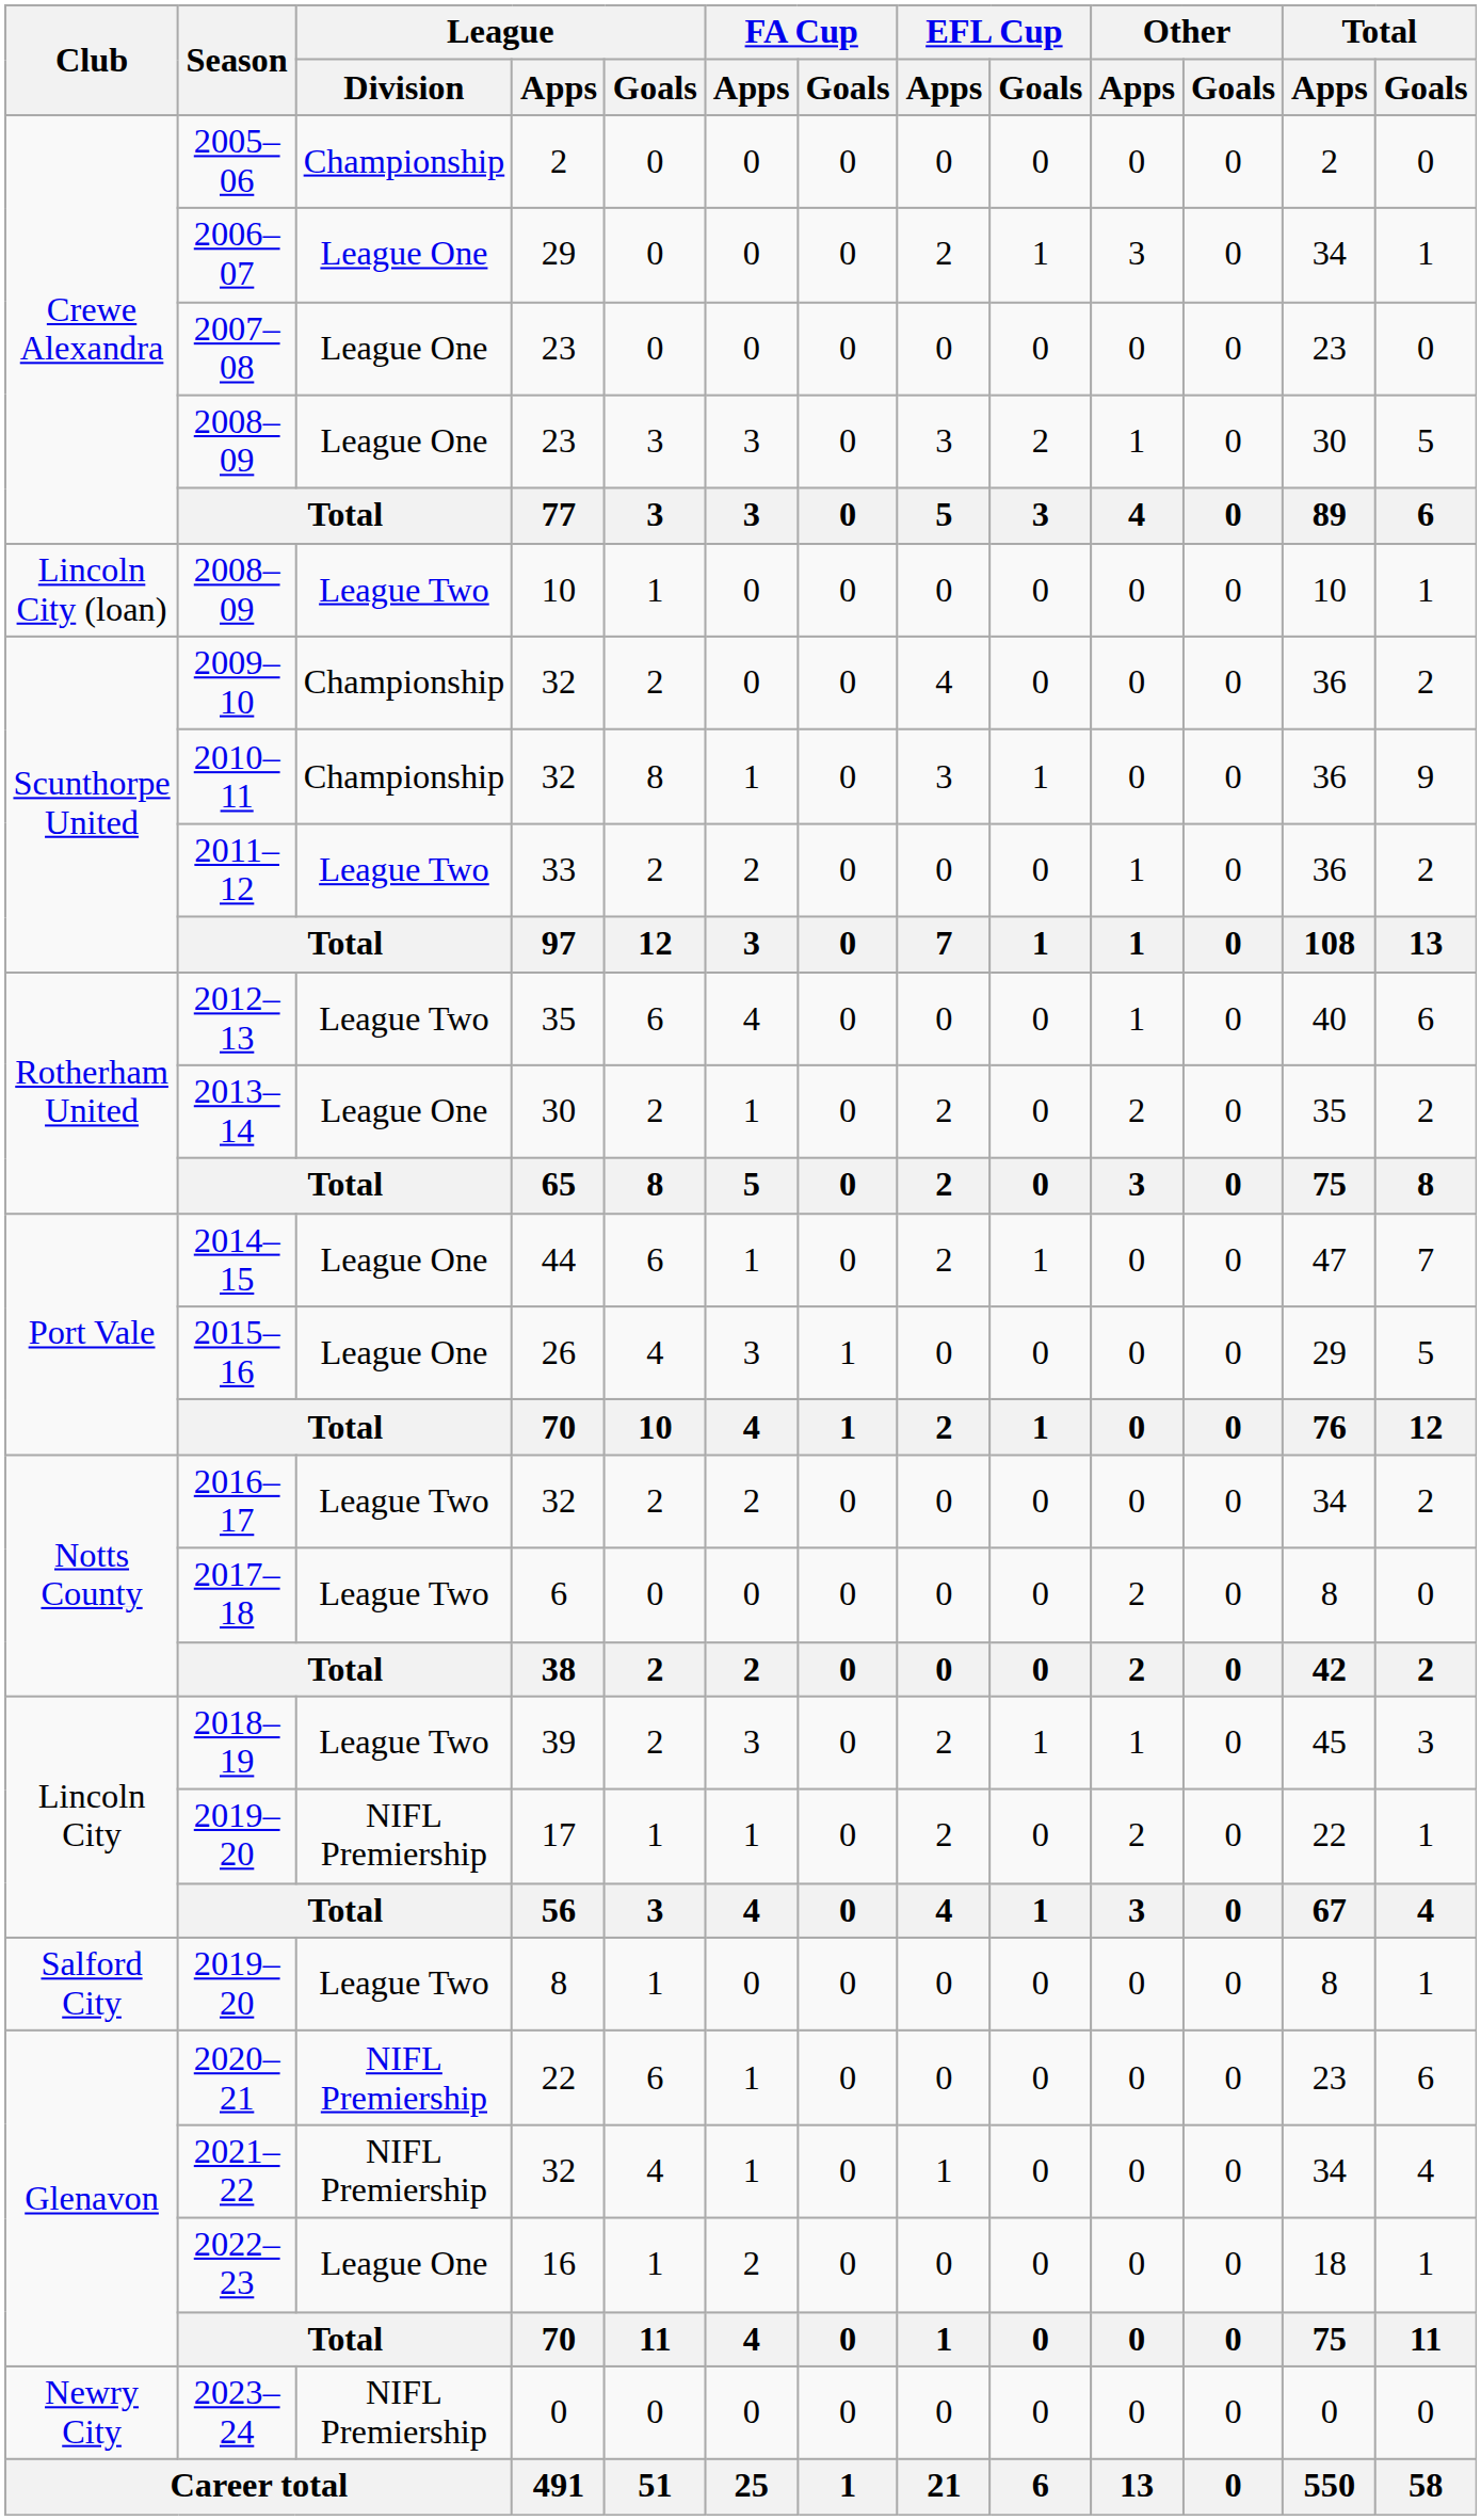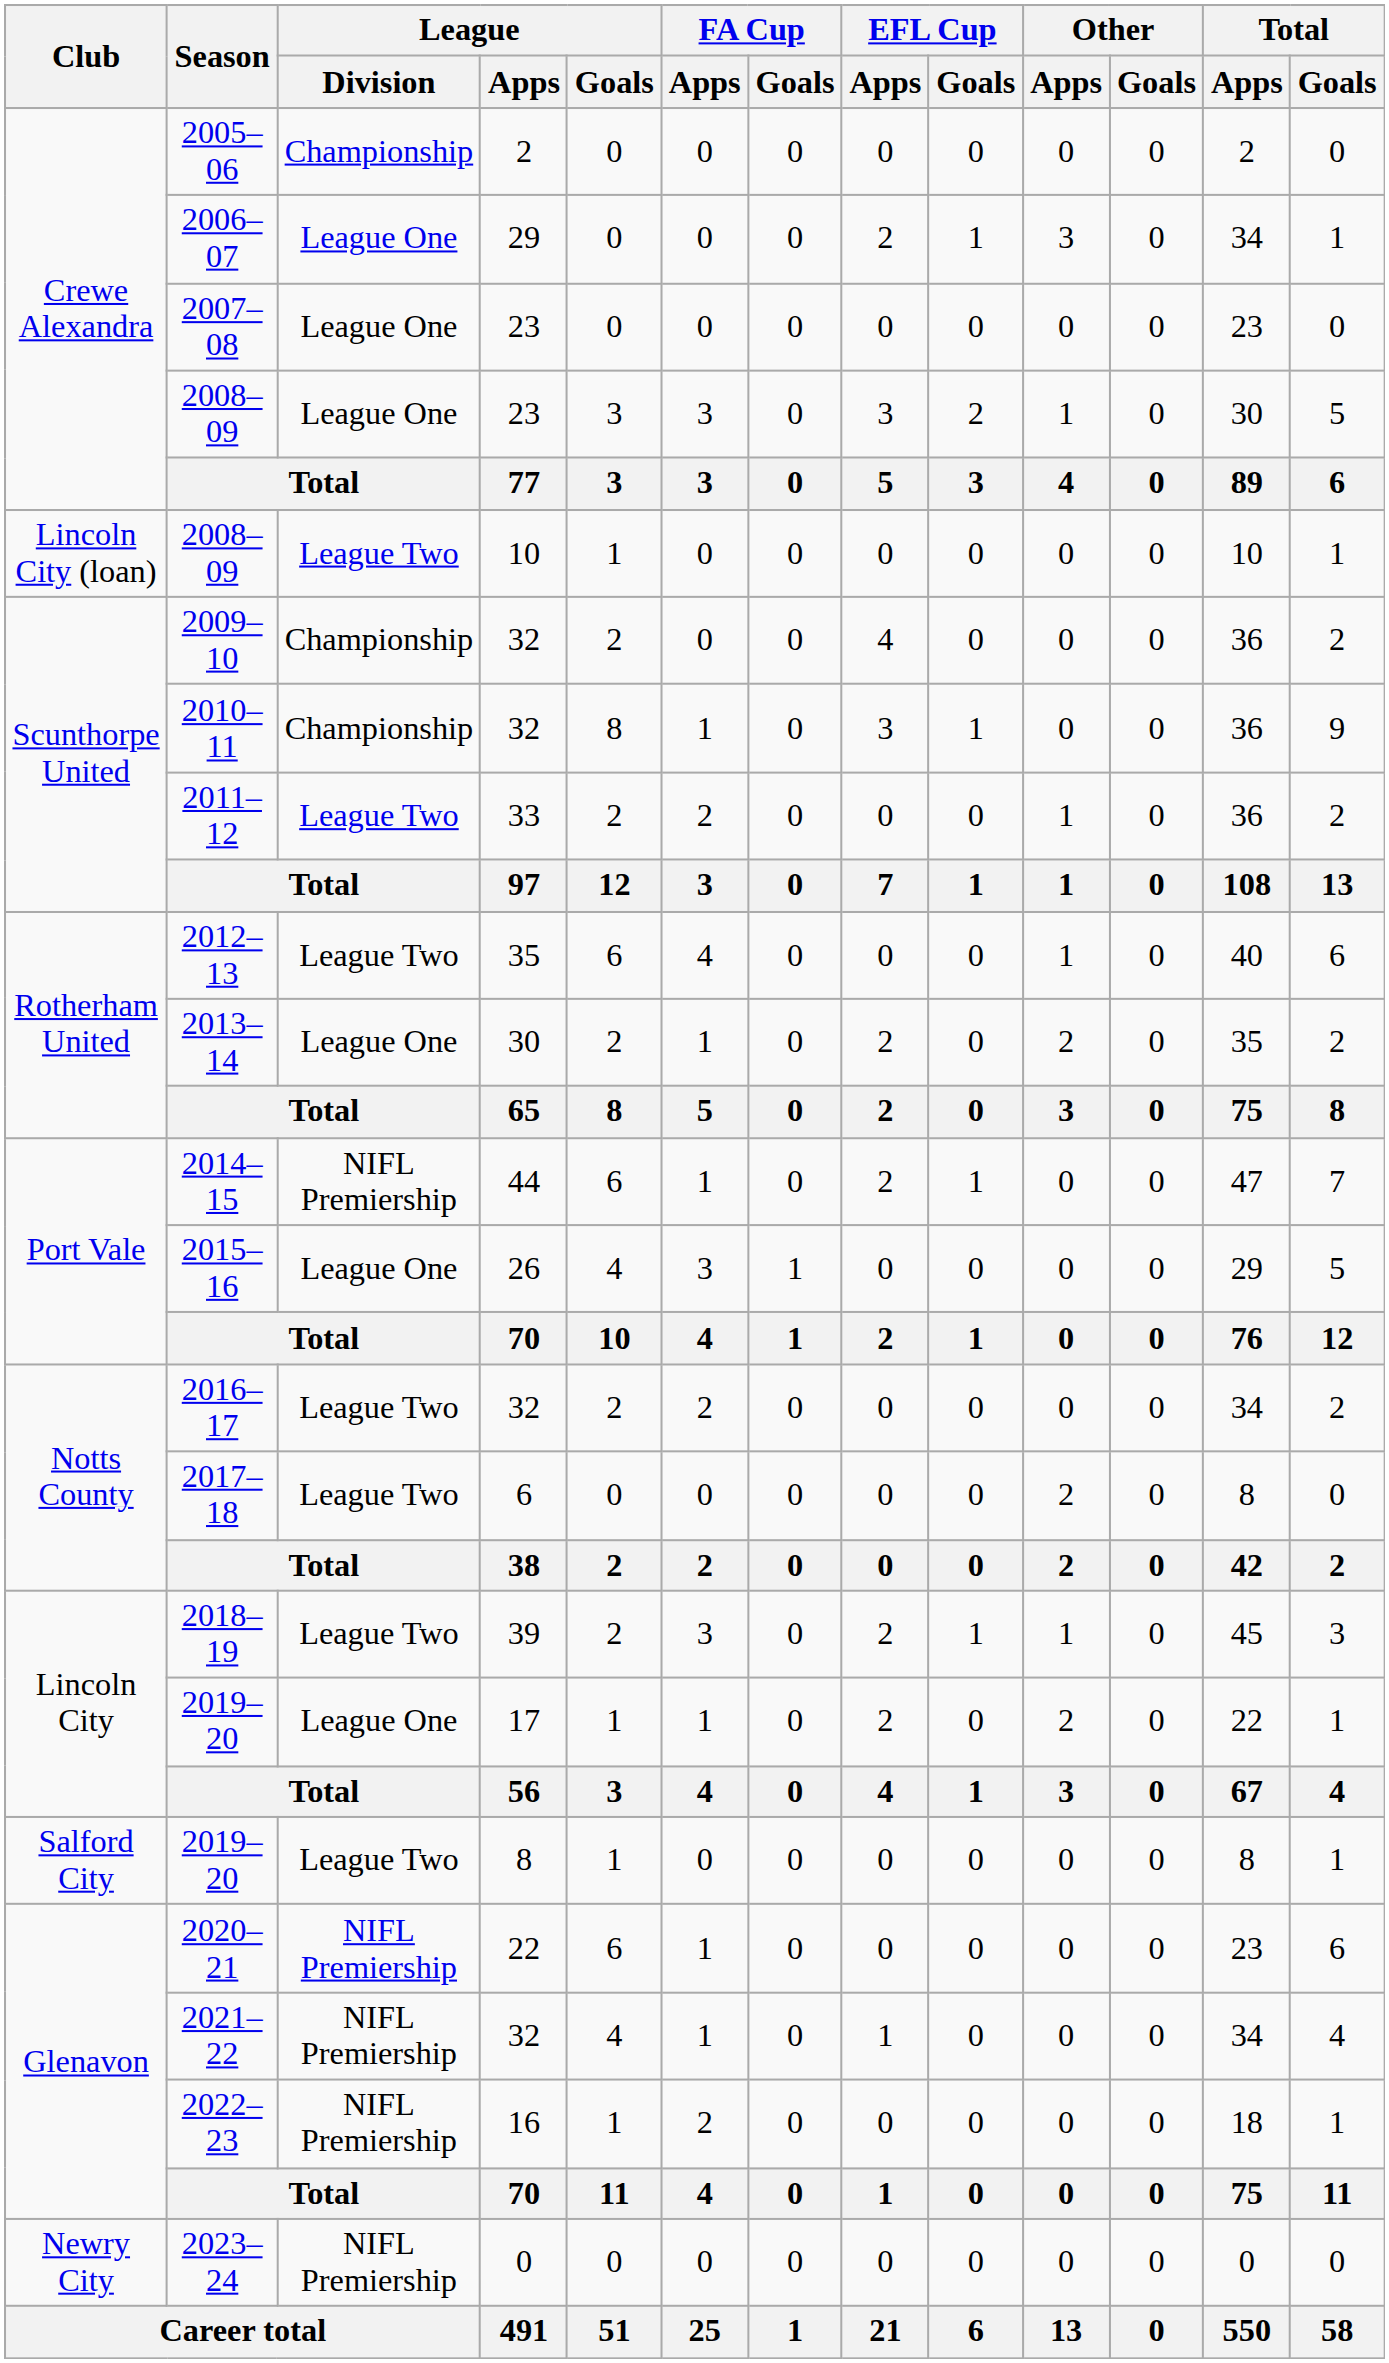 <table class="wikitable" style="text-align:center">
 <tr>
 <th rowspan="2">Club</th>
 <th rowspan="2">Season</th>
 <th colspan="3">League</th>
 <th colspan="2"><a href='#'>FA Cup</a></th>
 <th colspan="2"><a href='#'>EFL Cup</a></th>
 <th colspan="2">Other</th>
 <th colspan="2">Total</th>
 </tr>
 <tr>
 <th>Division</th>
 <th>Apps</th>
 <th>Goals</th>
 <th>Apps</th>
 <th>Goals</th>
 <th>Apps</th>
 <th>Goals</th>
 <th>Apps</th>
 <th>Goals</th>
 <th>Apps</th>
 <th>Goals</th>
 </tr>
 <tr>
 <td rowspan="5"><a href='#'>Crewe Alexandra</a></td>
 <td><a href='#'>2005–06</a></td>
 <td><a href='#'>Championship</a></td>
 <td>2</td>
 <td>0</td>
 <td>0</td>
 <td>0</td>
 <td>0</td>
 <td>0</td>
 <td>0</td>
 <td>0</td>
 <td>2</td>
 <td>0</td>
 </tr>
 <tr>
 <td><a href='#'>2006–07</a></td>
 <td><a href='#'>League One</a></td>
 <td>29</td>
 <td>0</td>
 <td>0</td>
 <td>0</td>
 <td>2</td>
 <td>1</td>
 <td>3</td>
 <td>0</td>
 <td>34</td>
 <td>1</td>
 </tr>
 <tr>
 <td><a href='#'>2007–08</a></td>
 <td>League One</td>
 <td>23</td>
 <td>0</td>
 <td>0</td>
 <td>0</td>
 <td>0</td>
 <td>0</td>
 <td>0</td>
 <td>0</td>
 <td>23</td>
 <td>0</td>
 </tr>
 <tr>
 <td><a href='#'>2008–09</a></td>
 <td>League One</td>
 <td>23</td>
 <td>3</td>
 <td>3</td>
 <td>0</td>
 <td>3</td>
 <td>2</td>
 <td>1</td>
 <td>0</td>
 <td>30</td>
 <td>5</td>
 </tr>
 <tr>
 <th colspan="2">Total</th>
 <th>77</th>
 <th>3</th>
 <th>3</th>
 <th>0</th>
 <th>5</th>
 <th>3</th>
 <th>4</th>
 <th>0</th>
 <th>89</th>
 <th>6</th>
 </tr>
 <tr>
 <td><a href='#'>Lincoln City</a> (loan)</td>
 <td><a href='#'>2008–09</a></td>
 <td><a href='#'>League Two</a></td>
 <td>10</td>
 <td>1</td>
 <td>0</td>
 <td>0</td>
 <td>0</td>
 <td>0</td>
 <td>0</td>
 <td>0</td>
 <td>10</td>
 <td>1</td>
 </tr>
 <tr>
 <td rowspan="4"><a href='#'>Scunthorpe United</a></td>
 <td><a href='#'>2009–10</a></td>
 <td>Championship</td>
 <td>32</td>
 <td>2</td>
 <td>0</td>
 <td>0</td>
 <td>4</td>
 <td>0</td>
 <td>0</td>
 <td>0</td>
 <td>36</td>
 <td>2</td>
 </tr>
 <tr>
 <td><a href='#'>2010–11</a></td>
 <td>Championship</td>
 <td>32</td>
 <td>8</td>
 <td>1</td>
 <td>0</td>
 <td>3</td>
 <td>1</td>
 <td>0</td>
 <td>0</td>
 <td>36</td>
 <td>9</td>
 </tr>
 <tr>
 <td><a href='#'>2011–12</a></td>
 <td><a href='#'>League Two</a></td>
 <td>33</td>
 <td>2</td>
 <td>2</td>
 <td>0</td>
 <td>0</td>
 <td>0</td>
 <td>1</td>
 <td>0</td>
 <td>36</td>
 <td>2</td>
 </tr>
 <tr>
 <th colspan="2">Total</th>
 <th>97</th>
 <th>12</th>
 <th>3</th>
 <th>0</th>
 <th>7</th>
 <th>1</th>
 <th>1</th>
 <th>0</th>
 <th>108</th>
 <th>13</th>
 </tr>
 <tr>
 <td rowspan="3"><a href='#'>Rotherham United</a></td>
 <td><a href='#'>2012–13</a></td>
 <td>League Two</td>
 <td>35</td>
 <td>6</td>
 <td>4</td>
 <td>0</td>
 <td>0</td>
 <td>0</td>
 <td>1</td>
 <td>0</td>
 <td>40</td>
 <td>6</td>
 </tr>
 <tr>
 <td><a href='#'>2013–14</a></td>
 <td>League One</td>
 <td>30</td>
 <td>2</td>
 <td>1</td>
 <td>0</td>
 <td>2</td>
 <td>0</td>
 <td>2</td>
 <td>0</td>
 <td>35</td>
 <td>2</td>
 </tr>
 <tr>
 <th colspan="2">Total</th>
 <th>65</th>
 <th>8</th>
 <th>5</th>
 <th>0</th>
 <th>2</th>
 <th>0</th>
 <th>3</th>
 <th>0</th>
 <th>75</th>
 <th>8</th>
 </tr>
 <tr>
 <td rowspan="3"><a href='#'>Port Vale</a></td>
 <td><a href='#'>2014–15</a></td>
-<td>League One</td>
+<td>NIFL Premiership</td>
 <td>44</td>
 <td>6</td>
 <td>1</td>
 <td>0</td>
 <td>2</td>
 <td>1</td>
 <td>0</td>
 <td>0</td>
 <td>47</td>
 <td>7</td>
 </tr>
 <tr>
 <td><a href='#'>2015–16</a></td>
 <td>League One</td>
 <td>26</td>
 <td>4</td>
 <td>3</td>
 <td>1</td>
 <td>0</td>
 <td>0</td>
 <td>0</td>
 <td>0</td>
 <td>29</td>
 <td>5</td>
 </tr>
 <tr>
 <th colspan="2">Total</th>
 <th>70</th>
 <th>10</th>
 <th>4</th>
 <th>1</th>
 <th>2</th>
 <th>1</th>
 <th>0</th>
 <th>0</th>
 <th>76</th>
 <th>12</th>
 </tr>
 <tr>
 <td rowspan="3"><a href='#'>Notts County</a></td>
 <td><a href='#'>2016–17</a></td>
 <td>League Two</td>
 <td>32</td>
 <td>2</td>
 <td>2</td>
 <td>0</td>
 <td>0</td>
 <td>0</td>
 <td>0</td>
 <td>0</td>
 <td>34</td>
 <td>2</td>
 </tr>
 <tr>
 <td><a href='#'>2017–18</a></td>
 <td>League Two</td>
 <td>6</td>
 <td>0</td>
 <td>0</td>
 <td>0</td>
 <td>0</td>
 <td>0</td>
 <td>2</td>
 <td>0</td>
 <td>8</td>
 <td>0</td>
 </tr>
 <tr>
 <th colspan="2">Total</th>
 <th>38</th>
 <th>2</th>
 <th>2</th>
 <th>0</th>
 <th>0</th>
 <th>0</th>
 <th>2</th>
 <th>0</th>
 <th>42</th>
 <th>2</th>
 </tr>
 <tr>
 <td rowspan="3">Lincoln City</td>
 <td><a href='#'>2018–19</a></td>
 <td>League Two</td>
 <td>39</td>
 <td>2</td>
 <td>3</td>
 <td>0</td>
 <td>2</td>
 <td>1</td>
 <td>1</td>
 <td>0</td>
 <td>45</td>
 <td>3</td>
 </tr>
 <tr>
 <td><a href='#'>2019–20</a></td>
-<td>NIFL Premiership</td>
+<td>League One</td>
 <td>17</td>
 <td>1</td>
 <td>1</td>
 <td>0</td>
 <td>2</td>
 <td>0</td>
 <td>2</td>
 <td>0</td>
 <td>22</td>
 <td>1</td>
 </tr>
 <tr>
 <th colspan="2">Total</th>
 <th>56</th>
 <th>3</th>
 <th>4</th>
 <th>0</th>
 <th>4</th>
 <th>1</th>
 <th>3</th>
 <th>0</th>
 <th>67</th>
 <th>4</th>
 </tr>
 <tr>
 <td><a href='#'>Salford City</a></td>
 <td><a href='#'>2019–20</a></td>
 <td>League Two</td>
 <td>8</td>
 <td>1</td>
 <td>0</td>
 <td>0</td>
 <td>0</td>
 <td>0</td>
 <td>0</td>
 <td>0</td>
 <td>8</td>
 <td>1</td>
 </tr>
 <tr>
 <td rowspan="4"><a href='#'>Glenavon</a></td>
 <td><a href='#'>2020–21</a></td>
 <td><a href='#'>NIFL Premiership</a></td>
 <td>22</td>
 <td>6</td>
 <td>1</td>
 <td>0</td>
 <td>0</td>
 <td>0</td>
 <td>0</td>
 <td>0</td>
 <td>23</td>
 <td>6</td>
 </tr>
 <tr>
 <td><a href='#'>2021–22</a></td>
 <td>NIFL Premiership</td>
 <td>32</td>
 <td>4</td>
 <td>1</td>
 <td>0</td>
 <td>1</td>
 <td>0</td>
 <td>0</td>
 <td>0</td>
 <td>34</td>
 <td>4</td>
 </tr>
 <tr>
 <td><a href='#'>2022–23</a></td>
-<td>League One</td>
+<td>NIFL Premiership</td>
 <td>16</td>
 <td>1</td>
 <td>2</td>
 <td>0</td>
 <td>0</td>
 <td>0</td>
 <td>0</td>
 <td>0</td>
 <td>18</td>
 <td>1</td>
 </tr>
 <tr>
 <th colspan="2">Total</th>
 <th>70</th>
 <th>11</th>
 <th>4</th>
 <th>0</th>
 <th>1</th>
 <th>0</th>
 <th>0</th>
 <th>0</th>
 <th>75</th>
 <th>11</th>
 </tr>
 <tr>
 <td><a href='#'>Newry City</a></td>
 <td><a href='#'>2023–24</a></td>
 <td>NIFL Premiership</td>
 <td>0</td>
 <td>0</td>
 <td>0</td>
 <td>0</td>
 <td>0</td>
 <td>0</td>
 <td>0</td>
 <td>0</td>
 <td>0</td>
 <td>0</td>
 </tr>
 <tr>
 <th colspan="3">Career total</th>
 <th>491</th>
 <th>51</th>
 <th>25</th>
 <th>1</th>
 <th>21</th>
 <th>6</th>
 <th>13</th>
 <th>0</th>
 <th>550</th>
 <th>58</th>
 </tr>
 </table>
